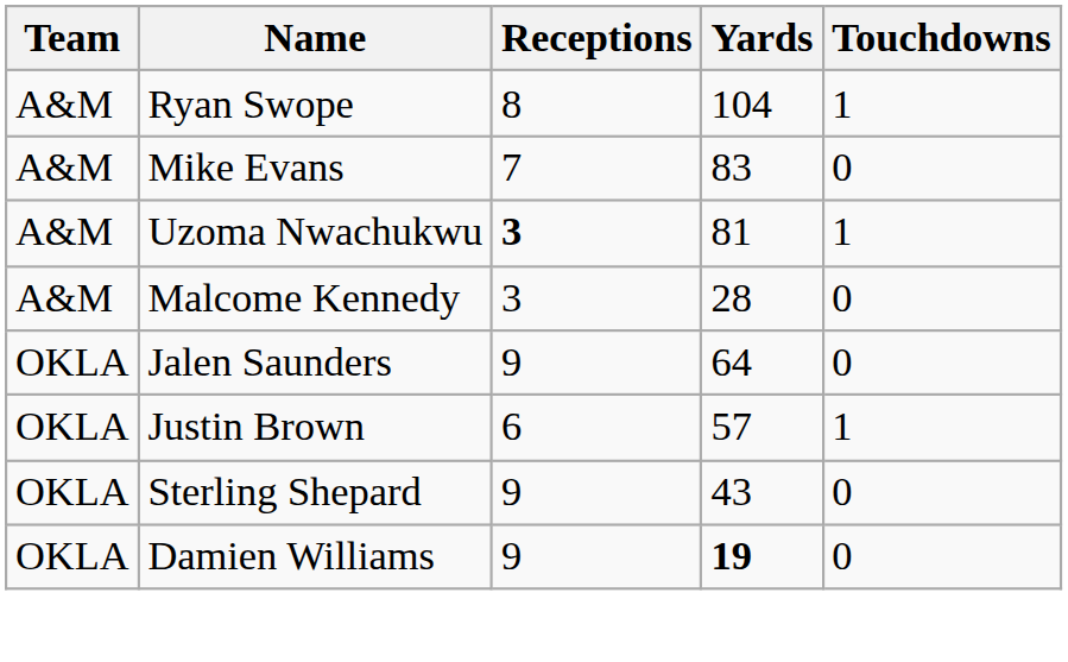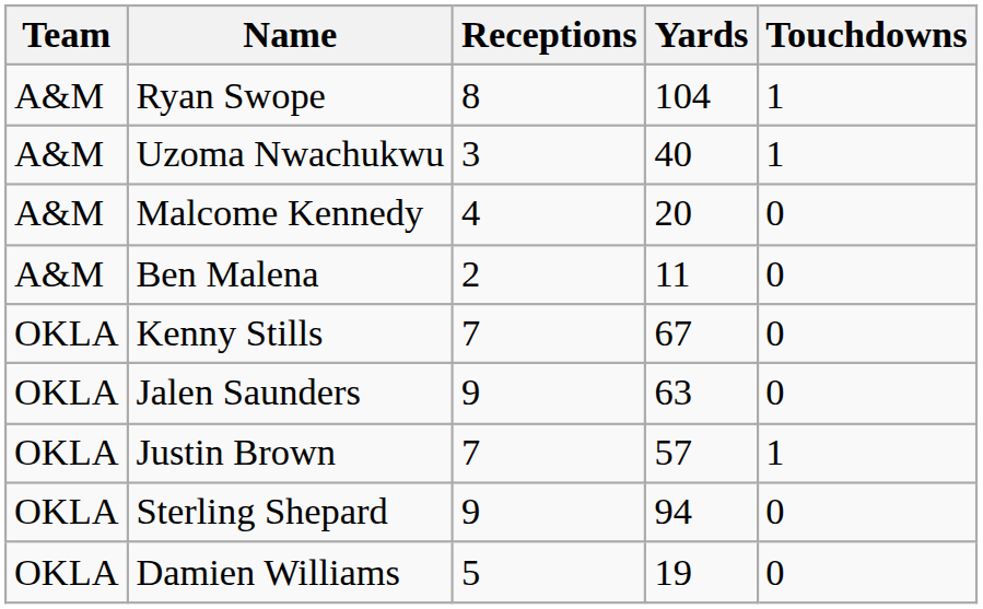 <table class="wikitable sortable">
 <tr>
 <th>Team</th>
 <th>Name</th>
 <th>Receptions</th>
 <th>Yards</th>
 <th>Touchdowns</th>
 </tr>
 <tr>
 <td>A&M</td>
 <td>Ryan Swope</td>
 <td>8</td>
 <td>104</td>
 <td>1</td>
 </tr>
 <tr>
 <td>A&M</td>
-<td>Mike Evans</td>
-<td>7</td>
-<td>83</td>
-<td>0</td>
-</tr>
-<tr>
-<td>A&M</td>
 <td>Uzoma Nwachukwu</td>
-<td><strong>3</strong></td>
-<td>81</td>
+<td>3</td>
+<td>40</td>
 <td>1</td>
 </tr>
 <tr>
 <td>A&M</td>
 <td>Malcome Kennedy</td>
-<td>3</td>
-<td>28</td>
+<td>4</td>
+<td>20</td>
+<td>0</td>
+</tr>
+<tr>
+<td>A&M</td>
+<td>Ben Malena</td>
+<td>2</td>
+<td>11</td>
+<td>0</td>
+</tr>
+<tr>
+<td>OKLA</td>
+<td>Kenny Stills</td>
+<td>7</td>
+<td>67</td>
 <td>0</td>
 </tr>
 <tr>
 <td>OKLA</td>
 <td>Jalen Saunders</td>
 <td>9</td>
-<td>64</td>
+<td>63</td>
 <td>0</td>
 </tr>
 <tr>
 <td>OKLA</td>
 <td>Justin Brown</td>
-<td>6</td>
+<td>7</td>
 <td>57</td>
 <td>1</td>
 </tr>
 <tr>
 <td>OKLA</td>
 <td>Sterling Shepard</td>
 <td>9</td>
-<td>43</td>
+<td>94</td>
 <td>0</td>
 </tr>
 <tr>
 <td>OKLA</td>
 <td>Damien Williams</td>
-<td>9</td>
-<td><strong>19</strong></td>
+<td>5</td>
+<td>19</td>
 <td>0</td>
 </tr>
 </table>
